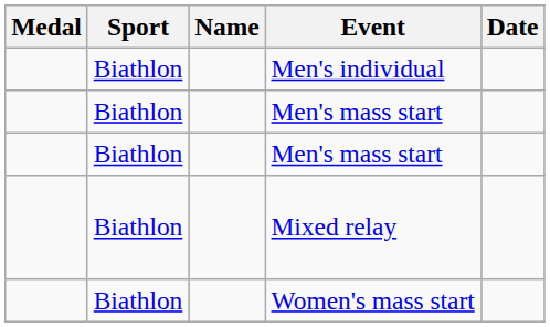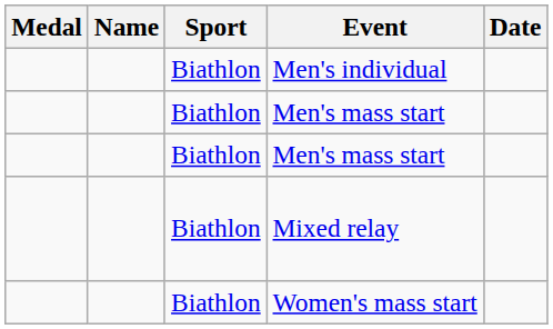 <table class="wikitable sortable" style="font-size:95%">
 <tr>
 <th>Medal</th>
+<th>Name</th>
 <th>Sport</th>
-<th>Name</th>
 <th>Event</th>
 <th>Date</th>
 </tr>
 <tr>
 <td></td>
+<td></td>
 <td><a href='#'>Biathlon</a></td>
-<td></td>
 <td><a href='#'>Men's individual</a></td>
 <td></td>
 </tr>
 <tr>
 <td></td>
+<td></td>
 <td><a href='#'>Biathlon</a></td>
-<td></td>
 <td><a href='#'>Men's mass start</a></td>
 <td></td>
 </tr>
 <tr>
 <td></td>
+<td></td>
 <td><a href='#'>Biathlon</a></td>
-<td></td>
 <td><a href='#'>Men's mass start</a></td>
 <td></td>
 </tr>
 <tr>
 <td></td>
+<td><br><br><br></td>
 <td><a href='#'>Biathlon</a></td>
-<td><br><br><br></td>
 <td><a href='#'>Mixed relay</a></td>
 <td></td>
 </tr>
 <tr>
 <td></td>
+<td></td>
 <td><a href='#'>Biathlon</a></td>
-<td></td>
 <td><a href='#'>Women's mass start</a></td>
 <td></td>
 </tr>
 </table>
